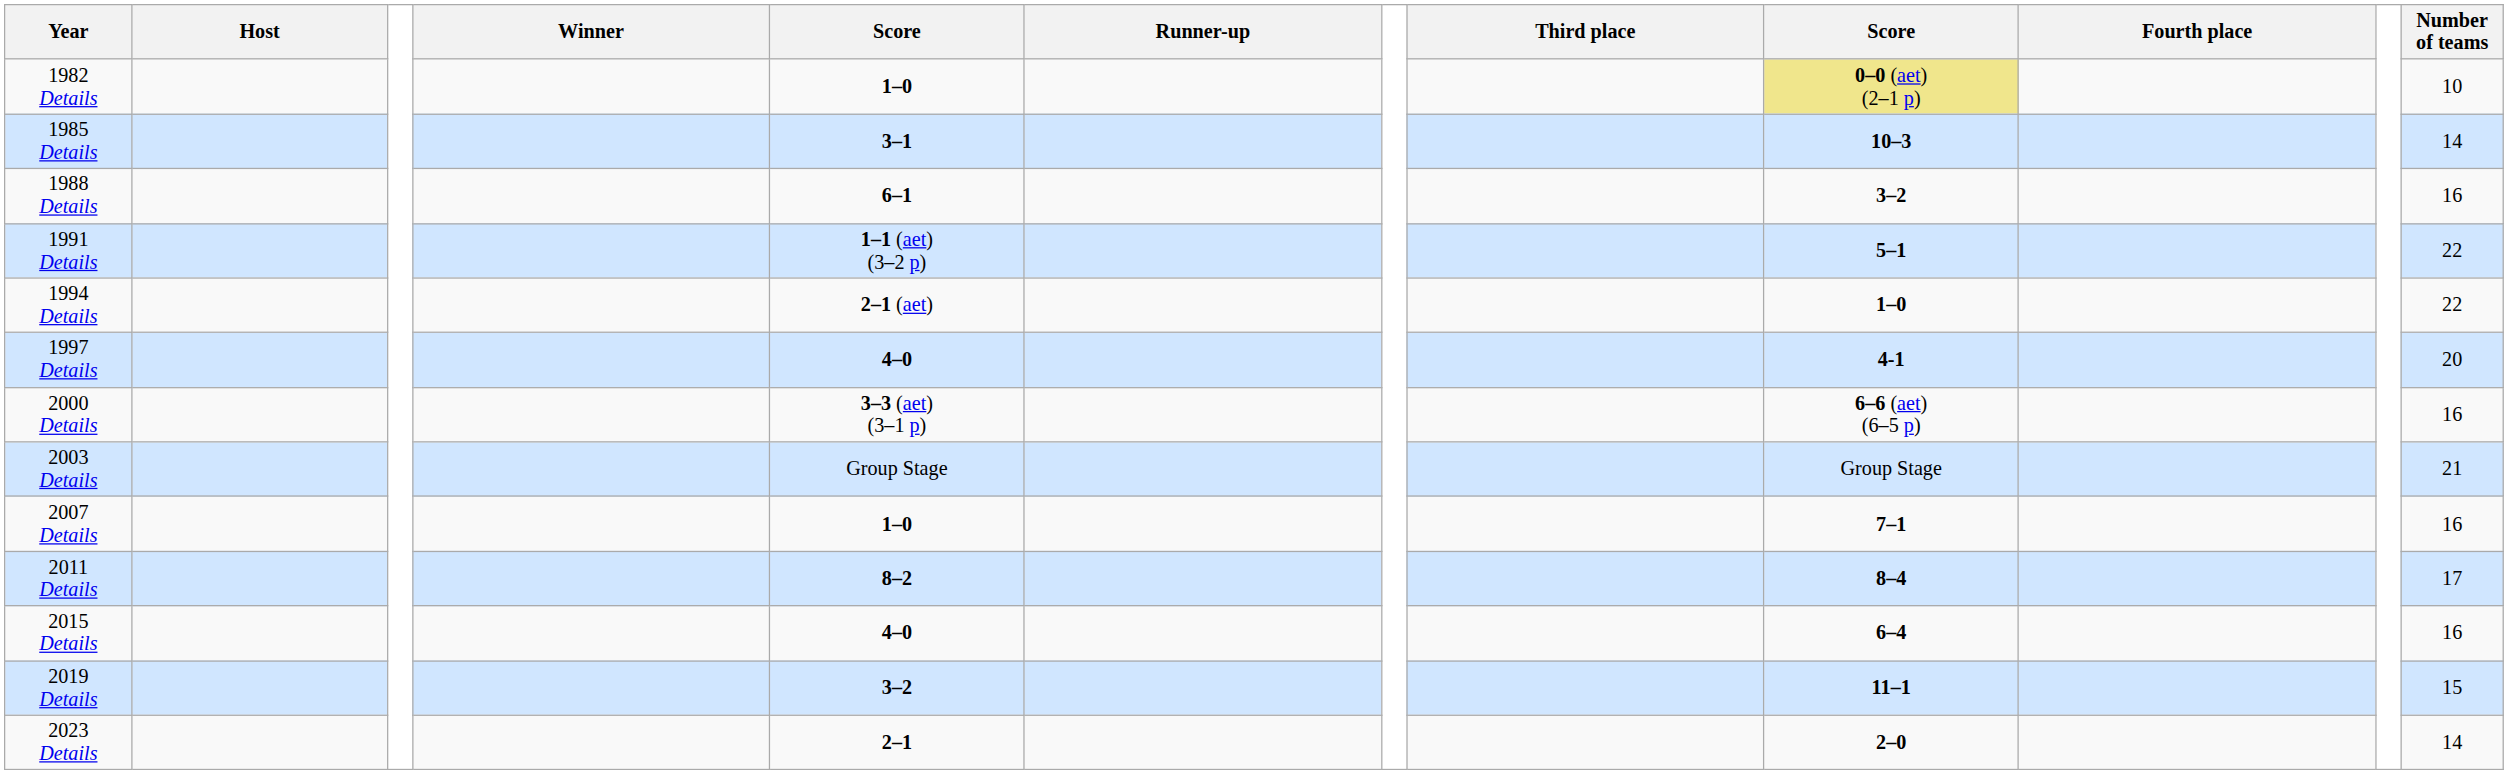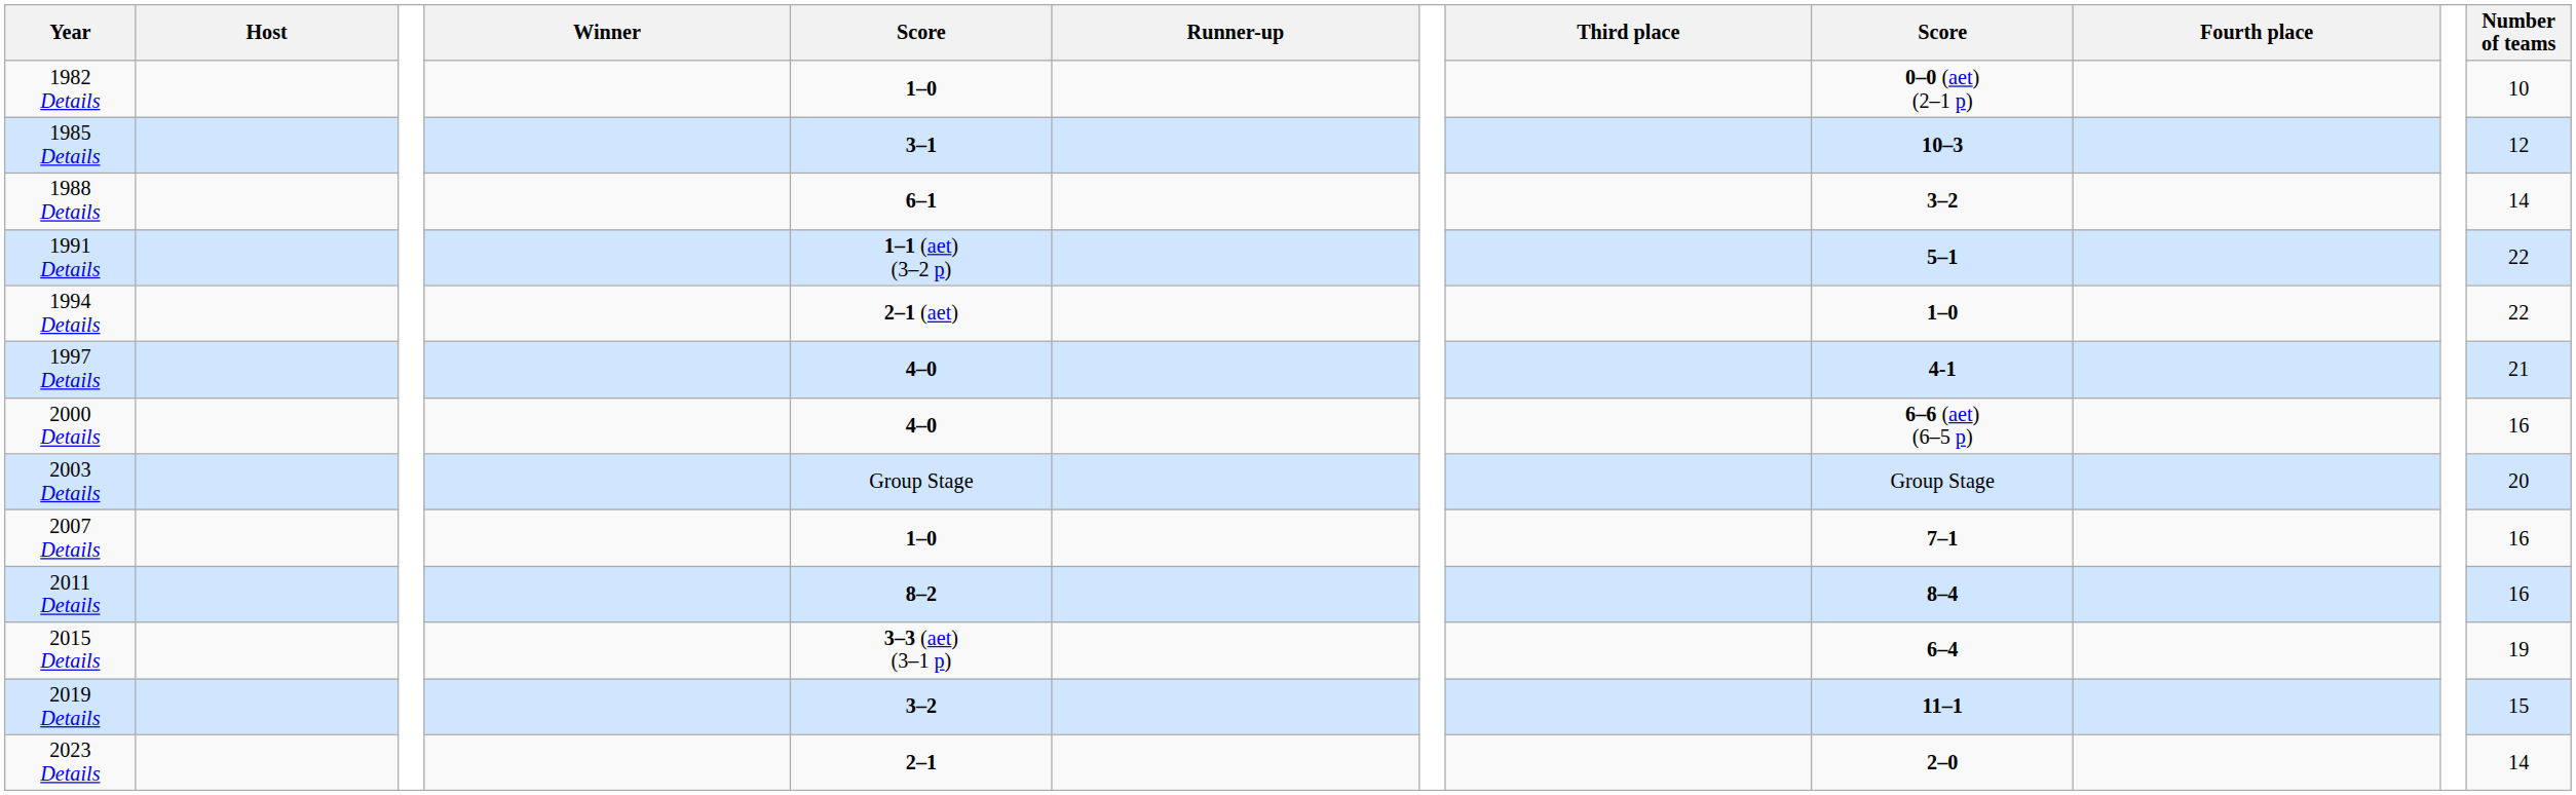 <table class="wikitable" style="text-align:center;width:100%">
 <tr>
 <th width=5%>Year</th>
 <th width=10%>Host</th>
 <th rowspan="14" style="width:1%;background:#fff"></th>
 <th width=14%>Winner</th>
 <th width=10%>Score</th>
 <th width=14%>Runner-up</th>
 <th rowspan="14" style="width:1%;background:#fff"></th>
 <th width=14%>Third place</th>
 <th width=10%>Score</th>
 <th width=14%>Fourth place</th>
 <th rowspan="14" style="width:1%;background:#fff"></th>
 <th width=4%>Number of teams</th>
 </tr>
 <tr>
 <td>1982 <br> <em><a href='#'>Details</a></em></td>
 <td></td>
 <td><strong></strong></td>
 <td><strong>1–0</strong></td>
 <td></td>
 <td></td>
-<td style="background: khaki;"><strong>0–0</strong> (<a href='#'>aet</a>)<br>(2–1 <a href='#'>p</a>)</td>
+<td><strong>0–0</strong> (<a href='#'>aet</a>)<br>(2–1 <a href='#'>p</a>)</td>
 <td></td>
 <td>10</td>
 </tr>
 <tr style="background:#D0E6FF">
 <td>1985<br> <em><a href='#'>Details</a></em></td>
 <td></td>
 <td><strong></strong></td>
 <td><strong>3–1</strong></td>
 <td></td>
 <td></td>
 <td><strong>10–3</strong></td>
 <td></td>
-<td>14</td>
+<td>12</td>
 </tr>
 <tr>
 <td>1988<br> <em><a href='#'>Details</a></em></td>
 <td></td>
 <td><strong></strong></td>
 <td><strong>6–1</strong></td>
 <td></td>
 <td></td>
 <td><strong>3–2</strong></td>
 <td></td>
-<td>16</td>
+<td>14</td>
 </tr>
 <tr style="background:#D0E6FF">
 <td>1991<br> <em><a href='#'>Details</a></em></td>
 <td></td>
 <td><strong></strong></td>
 <td><strong>1–1</strong> (<a href='#'>aet</a>)<br>(3–2 <a href='#'>p</a>)</td>
 <td></td>
 <td></td>
 <td><strong>5–1</strong></td>
 <td></td>
 <td>22</td>
 </tr>
 <tr>
 <td>1994<br> <em><a href='#'>Details</a></em></td>
 <td></td>
 <td><strong></strong></td>
 <td><strong>2–1</strong> (<a href='#'>aet</a>)</td>
 <td></td>
 <td></td>
 <td><strong>1–0</strong></td>
 <td></td>
 <td>22</td>
 </tr>
 <tr style="background:#D0E6FF">
 <td>1997<br> <em><a href='#'>Details</a></em></td>
 <td></td>
 <td><strong></strong></td>
 <td><strong>4–0</strong></td>
 <td></td>
 <td></td>
 <td><strong>4-1</strong></td>
 <td></td>
-<td>20</td>
+<td>21</td>
 </tr>
 <tr>
 <td>2000<br> <em><a href='#'>Details</a></em></td>
 <td></td>
 <td><strong></strong></td>
-<td><strong>3–3</strong> (<a href='#'>aet</a>)<br>(3–1 <a href='#'>p</a>)</td>
+<td><strong>4–0</strong></td>
 <td></td>
 <td></td>
 <td><strong>6–6</strong> (<a href='#'>aet</a>)<br>(6–5 <a href='#'>p</a>)</td>
 <td></td>
 <td>16</td>
 </tr>
 <tr style="background:#D0E6FF">
 <td>2003<br> <em><a href='#'>Details</a></em></td>
 <td></td>
 <td><strong></strong></td>
 <td>Group Stage</td>
 <td></td>
 <td></td>
 <td>Group Stage</td>
 <td></td>
-<td>21</td>
+<td>20</td>
 </tr>
 <tr>
 <td>2007<br> <em><a href='#'>Details</a></em></td>
 <td></td>
 <td><strong></strong></td>
 <td><strong>1–0</strong></td>
 <td></td>
 <td></td>
 <td><strong>7–1</strong></td>
 <td></td>
 <td>16</td>
 </tr>
 <tr style="background:#D0E6FF">
 <td>2011<br> <em><a href='#'>Details</a></em></td>
 <td></td>
 <td><strong></strong></td>
 <td><strong>8–2</strong></td>
 <td></td>
 <td></td>
 <td><strong>8–4</strong></td>
 <td></td>
-<td>17</td>
+<td>16</td>
 </tr>
 <tr>
 <td>2015<br> <em><a href='#'>Details</a></em></td>
 <td></td>
 <td><strong></strong></td>
-<td><strong>4–0</strong></td>
+<td><strong>3–3</strong> (<a href='#'>aet</a>)<br>(3–1 <a href='#'>p</a>)</td>
 <td></td>
 <td></td>
 <td><strong>6–4</strong></td>
 <td></td>
-<td>16</td>
+<td>19</td>
 </tr>
 <tr style="background:#D0E6FF">
 <td>2019<br> <em><a href='#'>Details</a></em></td>
 <td></td>
 <td><strong></strong></td>
 <td><strong>3–2</strong></td>
 <td></td>
 <td></td>
 <td><strong>11–1</strong></td>
 <td></td>
 <td>15</td>
 </tr>
 <tr>
 <td>2023<br> <em><a href='#'>Details</a></em></td>
 <td></td>
 <td><strong></strong></td>
 <td><strong>2–1</strong></td>
 <td></td>
 <td></td>
 <td><strong>2–0</strong></td>
 <td></td>
 <td>14</td>
 </tr>
 </table>
